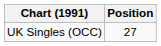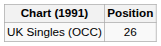 <table class="wikitable">
 <tr>
 <th>Chart (1991)</th>
 <th>Position</th>
 </tr>
 <tr>
 <td>UK Singles (OCC)</td>
-<td align="center">27</td>
+<td align="center">26</td>
 </tr>
 </table>
